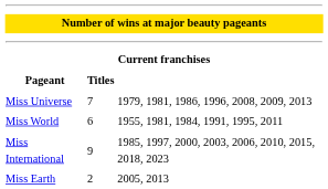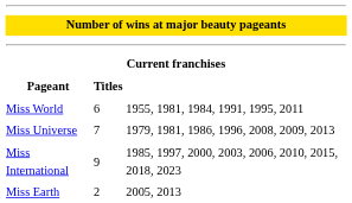 <table class="toccolours" style="width: 20em; float:right; margin-left:1em; font-size:90%; line-height:1.5em; width:32%;">
 <tr>
 <td colspan="3"><hr></td>
 </tr>
 <tr>
 <th colspan="3" style="text-align:center; background:#FFDF00;">Number of wins at major beauty pageants</th>
 </tr>
 <tr>
 <td colspan="3"><hr></td>
 </tr>
 <tr>
 <th colspan="3" style="text-align:center;">Current franchises</th>
 </tr>
 <tr>
 <th scope="col">Pageant</th>
 <th>Titles</th>
 <th></th>
 </tr>
 <tr>
+<td><a href='#'>Miss World</a></td>
+<td>6</td>
+<td>1955, 1981, 1984, 1991, 1995, 2011</td>
+</tr>
+<tr>
 <td><a href='#'>Miss Universe</a></td>
 <td>7</td>
 <td>1979, 1981, 1986, 1996, 2008, 2009, 2013</td>
-</tr>
-<tr>
-<td><a href='#'>Miss World</a></td>
-<td>6</td>
-<td>1955, 1981, 1984, 1991, 1995, 2011</td>
 </tr>
 <tr>
 <td><a href='#'>Miss International</a></td>
 <td>9</td>
 <td>1985, 1997, 2000, 2003, 2006, 2010, 2015, 2018, 2023</td>
 </tr>
 <tr>
 <td><a href='#'>Miss Earth</a></td>
 <td>2</td>
 <td>2005, 2013</td>
 </tr>
 <tr>
 </tr>
 </table>
